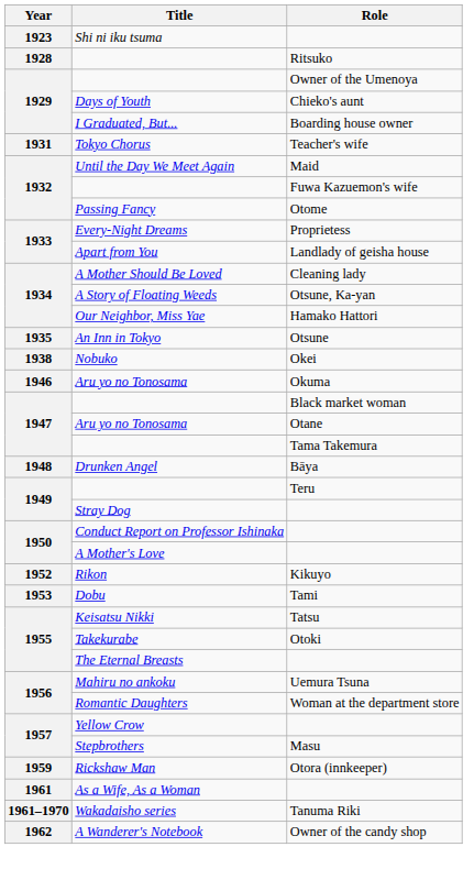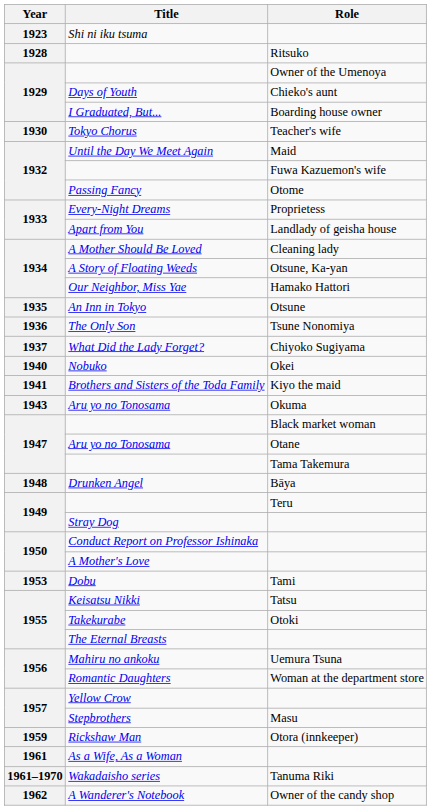 <table class="wikitable plainrowheaders sortable">
 <tr>
 <th scope="col">Year</th>
 <th scope="col">Title</th>
 <th scope="col">Role</th>
 </tr>
 <tr>
 <th scope="row">1923</th>
 <td><em>Shi ni iku tsuma</em></td>
 <td></td>
 </tr>
 <tr>
 <th scope="row">1928</th>
 <td><em></em></td>
 <td>Ritsuko</td>
 </tr>
 <tr>
 <th rowspan="3" scope="row">1929</th>
 <td><em></em></td>
 <td>Owner of the Umenoya</td>
 </tr>
 <tr>
 <td><em><a href='#'>Days of Youth</a></em></td>
 <td>Chieko's aunt</td>
 </tr>
 <tr>
 <td><em><a href='#'>I Graduated, But...</a></em></td>
 <td>Boarding house owner</td>
 </tr>
 <tr>
-<th scope="row">1931</th>
+<th scope="row">1930</th>
 <td><em><a href='#'>Tokyo Chorus</a></em></td>
 <td>Teacher's wife</td>
 </tr>
 <tr>
 <th rowspan="3" scope="row">1932</th>
 <td><em><a href='#'>Until the Day We Meet Again</a></em></td>
 <td>Maid</td>
 </tr>
 <tr>
 <td><em></em></td>
 <td>Fuwa Kazuemon's wife</td>
 </tr>
 <tr>
 <td><em><a href='#'>Passing Fancy</a></em></td>
 <td>Otome</td>
 </tr>
 <tr>
 <th rowspan="2" scope="row">1933</th>
 <td><em><a href='#'>Every-Night Dreams</a></em></td>
 <td>Proprietess</td>
 </tr>
 <tr>
 <td><em><a href='#'>Apart from You</a></em></td>
 <td>Landlady of geisha house</td>
 </tr>
 <tr>
 <th rowspan="3" scope="row">1934</th>
 <td><em><a href='#'>A Mother Should Be Loved</a></em></td>
 <td>Cleaning lady</td>
 </tr>
 <tr>
 <td><em><a href='#'>A Story of Floating Weeds</a></em></td>
 <td>Otsune, Ka-yan</td>
 </tr>
 <tr>
 <td><em><a href='#'>Our Neighbor, Miss Yae</a></em></td>
 <td>Hamako Hattori</td>
 </tr>
 <tr>
 <th scope="row">1935</th>
 <td><em><a href='#'>An Inn in Tokyo</a></em></td>
 <td>Otsune</td>
 </tr>
 <tr>
-<th scope="row">1938</th>
+<th scope="row">1936</th>
+<td><em><a href='#'>The Only Son</a></em></td>
+<td>Tsune Nonomiya</td>
+</tr>
+<tr>
+<th scope="row">1937</th>
+<td><em><a href='#'>What Did the Lady Forget?</a></em></td>
+<td>Chiyoko Sugiyama</td>
+</tr>
+<tr>
+<th scope="row">1940</th>
 <td><em><a href='#'>Nobuko</a></em></td>
 <td>Okei</td>
 </tr>
 <tr>
-<th scope="row">1946</th>
+<th scope="row">1941</th>
+<td><em><a href='#'>Brothers and Sisters of the Toda Family</a></em></td>
+<td>Kiyo the maid</td>
+</tr>
+<tr>
+<th scope="row">1943</th>
 <td><em><a href='#'>Aru yo no Tonosama</a></em></td>
 <td>Okuma</td>
 </tr>
 <tr>
 <th rowspan="3" scope="row">1947</th>
 <td><em></em></td>
 <td>Black market woman</td>
 </tr>
 <tr>
 <td><em><a href='#'>Aru yo no Tonosama</a></em></td>
 <td>Otane</td>
 </tr>
 <tr>
 <td><em></em></td>
 <td>Tama Takemura</td>
 </tr>
 <tr>
 <th scope="row">1948</th>
 <td><em><a href='#'>Drunken Angel</a></em></td>
 <td>Bāya</td>
 </tr>
 <tr>
 <th rowspan="2" scope="row">1949</th>
 <td><em></em></td>
 <td>Teru</td>
 </tr>
 <tr>
 <td><em><a href='#'>Stray Dog</a></em></td>
 <td></td>
 </tr>
 <tr>
 <th rowspan="2" scope="row">1950</th>
 <td><em><a href='#'>Conduct Report on Professor Ishinaka</a></em></td>
 <td></td>
 </tr>
 <tr>
 <td><em><a href='#'>A Mother's Love</a></em></td>
 <td></td>
-</tr>
-<tr>
-<th scope="row">1952</th>
-<td><em><a href='#'>Rikon</a></em></td>
-<td>Kikuyo</td>
 </tr>
 <tr>
 <th scope="row">1953</th>
 <td><em><a href='#'>Dobu</a></em></td>
 <td>Tami</td>
 </tr>
 <tr>
 <th rowspan="3" scope="row">1955</th>
 <td><em><a href='#'>Keisatsu Nikki</a></em></td>
 <td>Tatsu</td>
 </tr>
 <tr>
 <td><em><a href='#'>Takekurabe</a></em></td>
 <td>Otoki</td>
 </tr>
 <tr>
 <td><em><a href='#'>The Eternal Breasts</a></em></td>
 <td></td>
 </tr>
 <tr>
 <th rowspan="2" scope="row">1956</th>
 <td><em><a href='#'>Mahiru no ankoku</a></em></td>
 <td>Uemura Tsuna</td>
 </tr>
 <tr>
 <td><em><a href='#'>Romantic Daughters</a></em></td>
 <td>Woman at the department store</td>
 </tr>
 <tr>
 <th rowspan="2" scope="row">1957</th>
 <td><em><a href='#'>Yellow Crow</a></em></td>
 <td></td>
 </tr>
 <tr>
 <td><em><a href='#'>Stepbrothers</a></em></td>
 <td>Masu</td>
 </tr>
 <tr>
 <th scope="row">1959</th>
 <td><em><a href='#'>Rickshaw Man</a></em></td>
 <td>Otora (innkeeper)</td>
 </tr>
 <tr>
 <th scope="row">1961</th>
 <td><em><a href='#'>As a Wife, As a Woman</a></em></td>
 <td></td>
 </tr>
 <tr>
 <th scope="row">1961–1970</th>
 <td><em><a href='#'>Wakadaisho series</a></em></td>
 <td>Tanuma Riki</td>
 </tr>
 <tr>
 <th scope="row">1962</th>
 <td><em><a href='#'>A Wanderer's Notebook</a></em></td>
 <td>Owner of the candy shop</td>
 </tr>
 </table>
